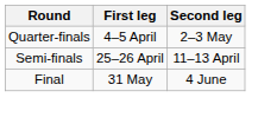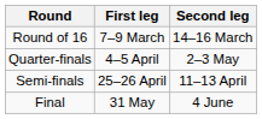 <table class="wikitable" style="text-align:center">
 <tr>
 <th>Round</th>
 <th>First leg</th>
 <th>Second leg</th>
+</tr>
+<tr>
+<td>Round of 16</td>
+<td>7–9 March</td>
+<td>14–16 March</td>
 </tr>
 <tr>
 <td>Quarter-finals</td>
 <td>4–5 April</td>
 <td>2–3 May</td>
 </tr>
 <tr>
 <td>Semi-finals</td>
 <td>25–26 April</td>
 <td>11–13 April</td>
 </tr>
 <tr>
 <td>Final</td>
 <td>31 May</td>
 <td>4 June</td>
 </tr>
 </table>
